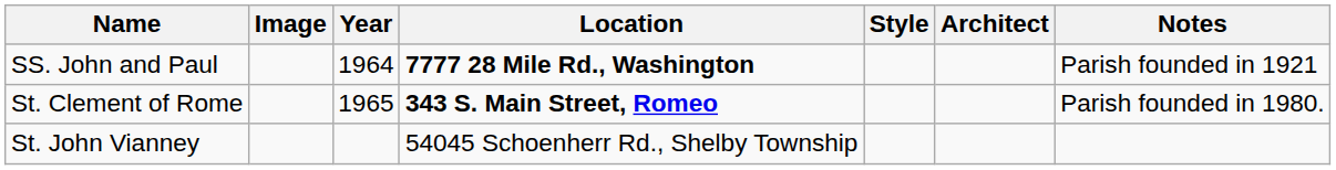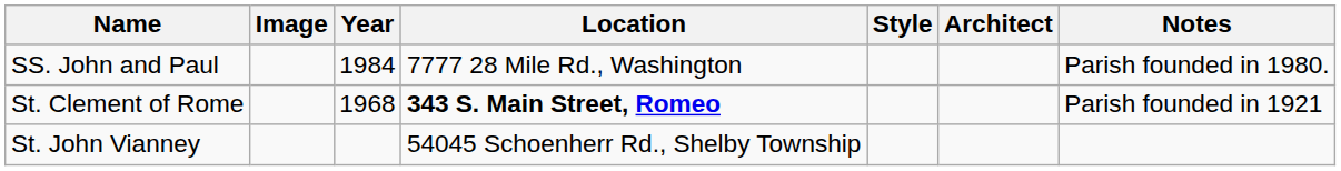 <table class="wikitable sortable">
 <tr>
 <th>Name</th>
 <th class="unsortable">Image</th>
 <th>Year</th>
 <th class="unsortable">Location</th>
 <th class="unsortable">Style</th>
 <th class="unsortable">Architect</th>
 <th class="unsortable">Notes</th>
 </tr>
 <tr>
 <td>SS. John and Paul</td>
 <td></td>
-<td>1964</td>
-<td><strong>7777 28 Mile Rd., Washington</strong></td>
+<td>1984</td>
+<td>7777 28 Mile Rd., Washington</td>
 <td></td>
 <td></td>
-<td>Parish founded in 1921</td>
+<td>Parish founded in 1980.</td>
 </tr>
 <tr>
 <td>St. Clement of Rome</td>
 <td></td>
-<td>1965</td>
+<td>1968</td>
 <td><strong>343 S. Main Street, <a href='#'>Romeo</a></strong></td>
 <td></td>
 <td></td>
-<td>Parish founded in 1980.</td>
+<td>Parish founded in 1921</td>
 </tr>
 <tr>
 <td>St. John Vianney</td>
 <td></td>
 <td></td>
 <td>54045 Schoenherr Rd., Shelby Township</td>
 <td></td>
 <td></td>
 <td></td>
 </tr>
 </table>
